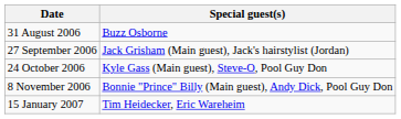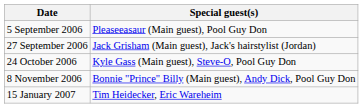 <table class="wikitable">
 <tr>
 <th>Date</th>
 <th>Special guest(s)</th>
 </tr>
 <tr>
-<td>31 August 2006</td>
-<td><a href='#'>Buzz Osborne</a></td>
+<td>5 September 2006</td>
+<td><a href='#'>Pleaseeasaur</a> (Main guest), Pool Guy Don</td>
 </tr>
 <tr>
 <td>27 September 2006</td>
 <td><a href='#'>Jack Grisham</a> (Main guest), Jack's hairstylist (Jordan)</td>
 </tr>
 <tr>
 <td>24 October 2006</td>
 <td><a href='#'>Kyle Gass</a> (Main guest), <a href='#'>Steve-O</a>, Pool Guy Don</td>
 </tr>
 <tr>
 <td>8 November 2006</td>
 <td><a href='#'>Bonnie "Prince" Billy</a> (Main guest), <a href='#'>Andy Dick</a>, Pool Guy Don</td>
 </tr>
 <tr>
 <td>15 January 2007</td>
 <td><a href='#'>Tim Heidecker</a>, <a href='#'>Eric Wareheim</a></td>
 </tr>
 </table>
